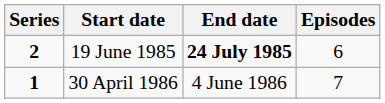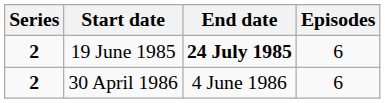 <table class="wikitable" style="text-align:center;">
 <tr>
 <th>Series</th>
 <th>Start date</th>
 <th>End date</th>
 <th>Episodes</th>
 </tr>
 <tr>
 <td><strong>2</strong></td>
 <td>19 June 1985</td>
 <td><strong>24 July 1985</strong></td>
 <td>6</td>
 </tr>
 <tr>
-<td><strong>1</strong></td>
+<td><strong>2</strong></td>
 <td>30 April 1986</td>
 <td>4 June 1986</td>
-<td>7</td>
+<td>6</td>
 </tr>
 </table>
